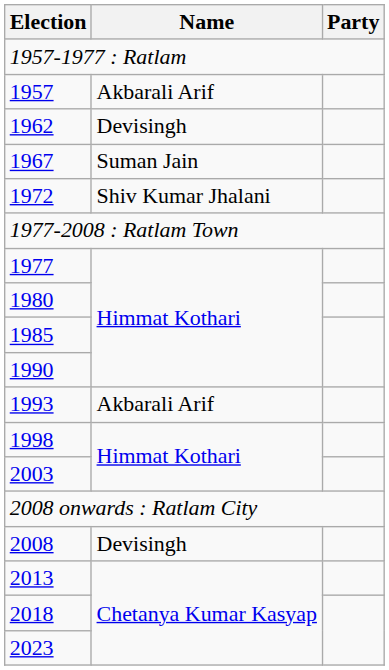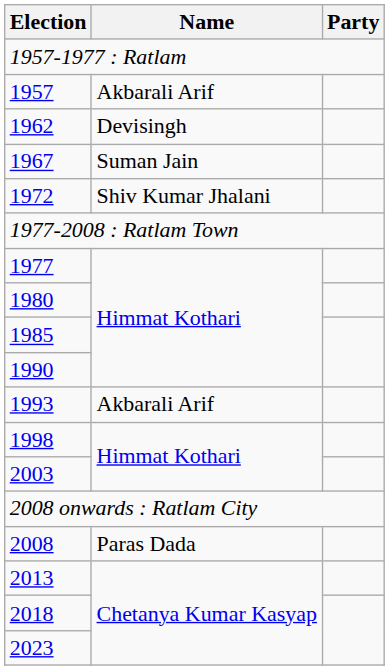 <table class="wikitable sortable">
 <tr>
 <th>Election</th>
 <th>Name</th>
 <th colspan=2>Party</th>
 </tr>
 <tr>
 <td colspan="4"><em>1957-1977 : Ratlam</em></td>
 </tr>
 <tr>
 <td><a href='#'>1957</a></td>
 <td>Akbarali Arif</td>
 <td></td>
 </tr>
 <tr>
 <td><a href='#'>1962</a></td>
 <td>Devisingh</td>
 <td></td>
 </tr>
 <tr>
 <td><a href='#'>1967</a></td>
 <td>Suman Jain</td>
 <td></td>
 </tr>
 <tr>
 <td><a href='#'>1972</a></td>
 <td>Shiv Kumar Jhalani</td>
 </tr>
 <tr>
 <td colspan="4"><em>1977-2008 : Ratlam Town</em></td>
 </tr>
 <tr>
 <td><a href='#'>1977</a></td>
 <td rowspan="4"><a href='#'>Himmat Kothari</a></td>
 <td></td>
 </tr>
 <tr>
 <td><a href='#'>1980</a></td>
 <td></td>
 </tr>
 <tr>
 <td><a href='#'>1985</a></td>
 </tr>
 <tr>
 <td><a href='#'>1990</a></td>
 </tr>
 <tr>
 <td><a href='#'>1993</a></td>
 <td>Akbarali Arif</td>
 <td></td>
 </tr>
 <tr>
 <td><a href='#'>1998</a></td>
 <td rowspan="2"><a href='#'>Himmat Kothari</a></td>
 <td></td>
 </tr>
 <tr>
 <td><a href='#'>2003</a></td>
 </tr>
 <tr>
 <td colspan="4"><em>2008 onwards : Ratlam City</em></td>
 </tr>
 <tr>
 <td><a href='#'>2008</a></td>
-<td>Devisingh</td>
+<td>Paras Dada</td>
 <td></td>
 </tr>
 <tr>
 <td><a href='#'>2013</a></td>
 <td rowspan="3"><a href='#'>Chetanya Kumar Kasyap</a></td>
 <td></td>
 </tr>
 <tr>
 <td><a href='#'>2018</a></td>
 </tr>
 <tr>
 <td><a href='#'>2023</a></td>
 </tr>
 </table>
